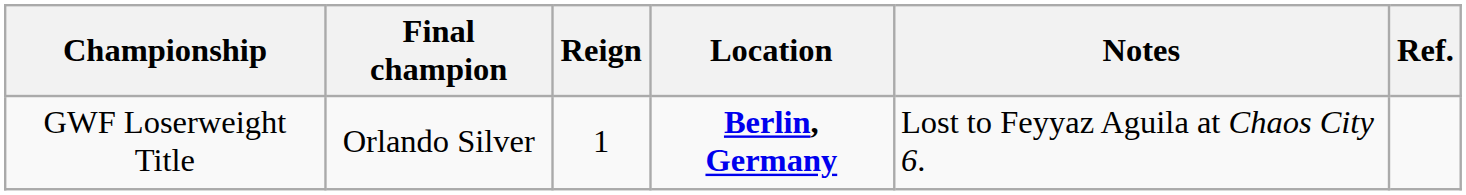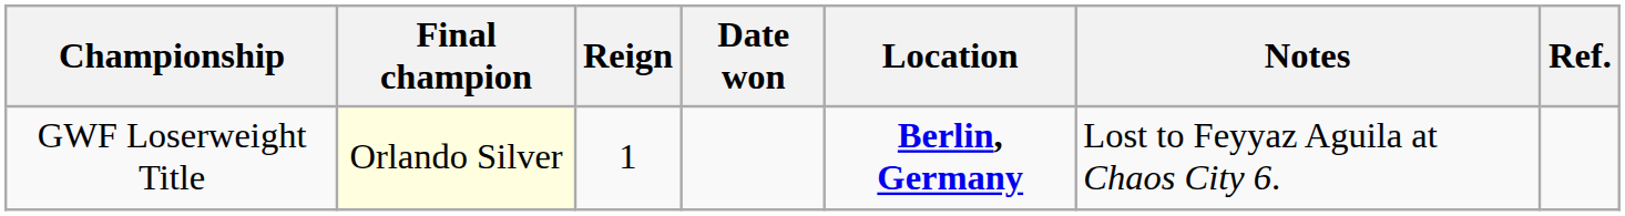 <table class="wikitable sortable" style="text-align: center; font-size:85%;">
 <tr>
 <th>Championship</th>
 <th>Final champion</th>
 <th>Reign</th>
+<th>Date won</th>
 <th>Location</th>
 <th>Notes</th>
 <th>Ref.</th>
 </tr>
 <tr>
 <td align=center>GWF Loserweight Title</td>
-<td align=center>Orlando Silver</td>
+<td align=center style="background: lightyellow;">Orlando Silver</td>
 <td align=center>1</td>
+<td align=center></td>
 <td align=center><strong><a href='#'>Berlin</a>, <a href='#'>Germany</a></strong></td>
 <td align=left>Lost to Feyyaz Aguila at <em>Chaos City 6</em>.</td>
 <td align=center></td>
 </tr>
 </table>
